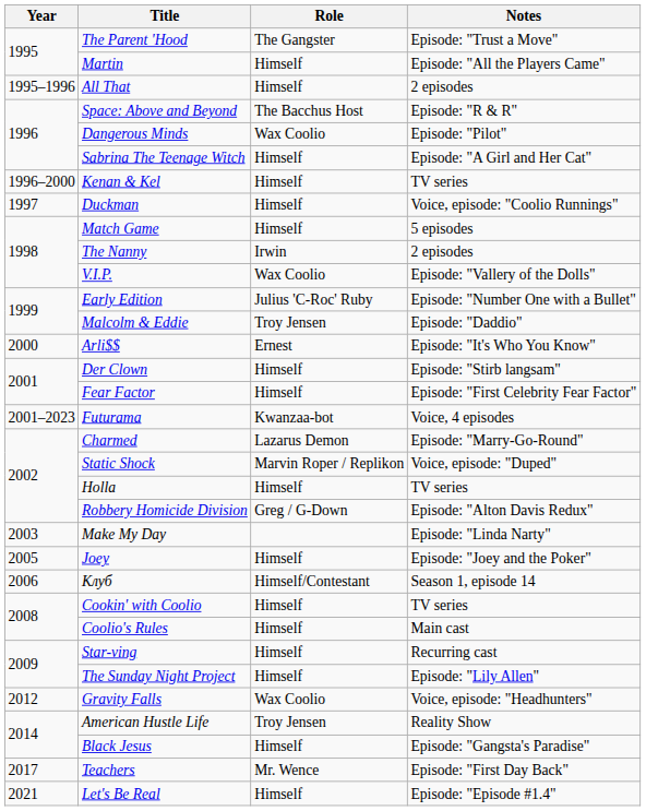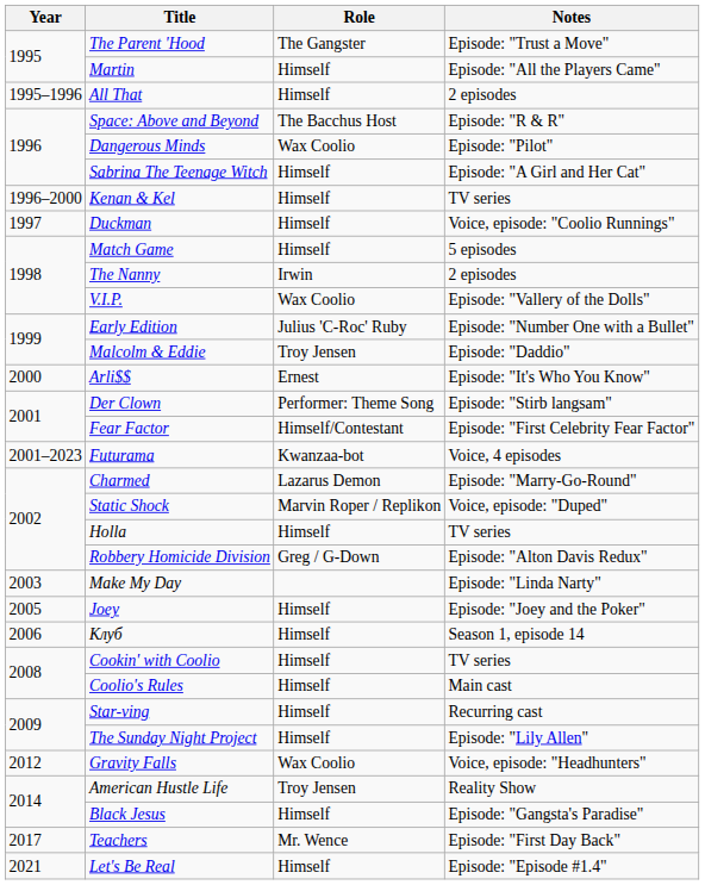 <table class="wikitable sortable">
 <tr>
 <th>Year</th>
 <th>Title</th>
 <th>Role</th>
 <th class="unsortable">Notes</th>
 </tr>
 <tr>
 <td rowspan=2>1995</td>
 <td><em><a href='#'>The Parent 'Hood</a></em></td>
 <td>The Gangster</td>
 <td>Episode: "Trust a Move"</td>
 </tr>
 <tr>
 <td><em><a href='#'>Martin</a></em></td>
 <td>Himself</td>
 <td>Episode: "All the Players Came"</td>
 </tr>
 <tr>
 <td>1995–1996</td>
 <td><em><a href='#'>All That</a></em></td>
 <td>Himself</td>
 <td>2 episodes</td>
 </tr>
 <tr>
 <td rowspan=3>1996</td>
 <td><em><a href='#'>Space: Above and Beyond</a></em></td>
 <td>The Bacchus Host</td>
 <td>Episode: "R & R"</td>
 </tr>
 <tr>
 <td><em><a href='#'>Dangerous Minds</a></em></td>
 <td>Wax Coolio</td>
 <td>Episode: "Pilot"</td>
 </tr>
 <tr>
 <td><em><a href='#'>Sabrina The Teenage Witch</a></em></td>
 <td>Himself</td>
 <td>Episode: "A Girl and Her Cat"</td>
 </tr>
 <tr>
 <td>1996–2000</td>
 <td><em><a href='#'>Kenan & Kel</a></em></td>
 <td>Himself</td>
 <td>TV series</td>
 </tr>
 <tr>
 <td>1997</td>
 <td><em><a href='#'>Duckman</a></em></td>
 <td>Himself</td>
 <td>Voice, episode: "Coolio Runnings"</td>
 </tr>
 <tr>
 <td rowspan=3>1998</td>
 <td><em><a href='#'>Match Game</a></em></td>
 <td>Himself</td>
 <td>5 episodes</td>
 </tr>
 <tr>
 <td><em><a href='#'>The Nanny</a></em></td>
 <td>Irwin</td>
 <td>2 episodes</td>
 </tr>
 <tr>
 <td><em><a href='#'>V.I.P.</a></em></td>
 <td>Wax Coolio</td>
 <td>Episode: "Vallery of the Dolls"</td>
 </tr>
 <tr>
 <td rowspan=2>1999</td>
 <td><em><a href='#'>Early Edition</a></em></td>
 <td>Julius 'C-Roc' Ruby</td>
 <td>Episode: "Number One with a Bullet"</td>
 </tr>
 <tr>
 <td><em><a href='#'>Malcolm & Eddie</a></em></td>
 <td>Troy Jensen</td>
 <td>Episode: "Daddio"</td>
 </tr>
 <tr>
 <td>2000</td>
 <td><em><a href='#'>Arli$$</a></em></td>
 <td>Ernest</td>
 <td>Episode: "It's Who You Know"</td>
 </tr>
 <tr>
 <td rowspan=2>2001</td>
 <td><em><a href='#'>Der Clown</a></em></td>
-<td>Himself</td>
+<td>Performer: Theme Song</td>
 <td>Episode: "Stirb langsam"</td>
 </tr>
 <tr>
 <td><em><a href='#'>Fear Factor</a></em></td>
-<td>Himself</td>
+<td>Himself/Contestant</td>
 <td>Episode: "First Celebrity Fear Factor"</td>
 </tr>
 <tr>
 <td>2001–2023</td>
 <td><em><a href='#'>Futurama</a></em></td>
 <td>Kwanzaa-bot</td>
 <td>Voice, 4 episodes</td>
 </tr>
 <tr>
 <td rowspan=4>2002</td>
 <td><em><a href='#'>Charmed</a></em></td>
 <td>Lazarus Demon</td>
 <td>Episode: "Marry-Go-Round"</td>
 </tr>
 <tr>
 <td><em><a href='#'>Static Shock</a></em></td>
 <td>Marvin Roper / Replikon</td>
 <td>Voice, episode: "Duped"</td>
 </tr>
 <tr>
 <td><em>Holla</em></td>
 <td>Himself</td>
 <td>TV series</td>
 </tr>
 <tr>
 <td><em><a href='#'>Robbery Homicide Division</a></em></td>
 <td>Greg / G-Down</td>
 <td>Episode: "Alton Davis Redux"</td>
 </tr>
 <tr>
 <td>2003</td>
 <td><em>Make My Day</em></td>
 <td></td>
 <td>Episode: "Linda Narty"</td>
 </tr>
 <tr>
 <td>2005</td>
 <td><em><a href='#'>Joey</a></em></td>
 <td>Himself</td>
 <td>Episode: "Joey and the Poker"</td>
 </tr>
 <tr>
 <td>2006</td>
 <td><em>Клуб</em></td>
-<td>Himself/Contestant</td>
+<td>Himself</td>
 <td>Season 1, episode 14</td>
 </tr>
 <tr>
 <td rowspan=2>2008</td>
 <td><em><a href='#'>Cookin' with Coolio</a></em></td>
 <td>Himself</td>
 <td>TV series</td>
 </tr>
 <tr>
 <td><em><a href='#'>Coolio's Rules</a></em></td>
 <td>Himself</td>
 <td>Main cast</td>
 </tr>
 <tr>
 <td rowspan="2">2009</td>
 <td><em><a href='#'>Star-ving</a></em></td>
 <td>Himself</td>
 <td>Recurring cast</td>
 </tr>
 <tr>
 <td><em><a href='#'>The Sunday Night Project</a></em></td>
 <td>Himself</td>
 <td>Episode: "<a href='#'>Lily Allen</a>"</td>
 </tr>
 <tr>
 <td>2012</td>
 <td><em><a href='#'>Gravity Falls</a></em></td>
 <td>Wax Coolio</td>
 <td>Voice, episode: "Headhunters"</td>
 </tr>
 <tr>
 <td rowspan=2>2014</td>
 <td><em>American Hustle Life</em></td>
 <td>Troy Jensen</td>
 <td>Reality Show</td>
 </tr>
 <tr>
 <td><em><a href='#'>Black Jesus</a></em></td>
 <td>Himself</td>
 <td>Episode: "Gangsta's Paradise"</td>
 </tr>
 <tr>
 <td>2017</td>
 <td><em><a href='#'>Teachers</a></em></td>
 <td>Mr. Wence</td>
 <td>Episode: "First Day Back"</td>
 </tr>
 <tr>
 <td>2021</td>
 <td><em><a href='#'>Let's Be Real</a></em></td>
 <td>Himself</td>
 <td>Episode: "Episode #1.4"</td>
 </tr>
 </table>
